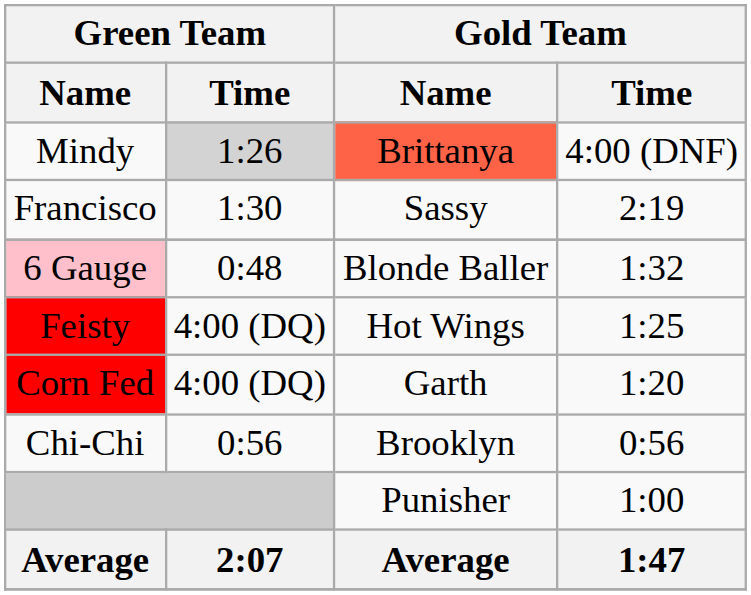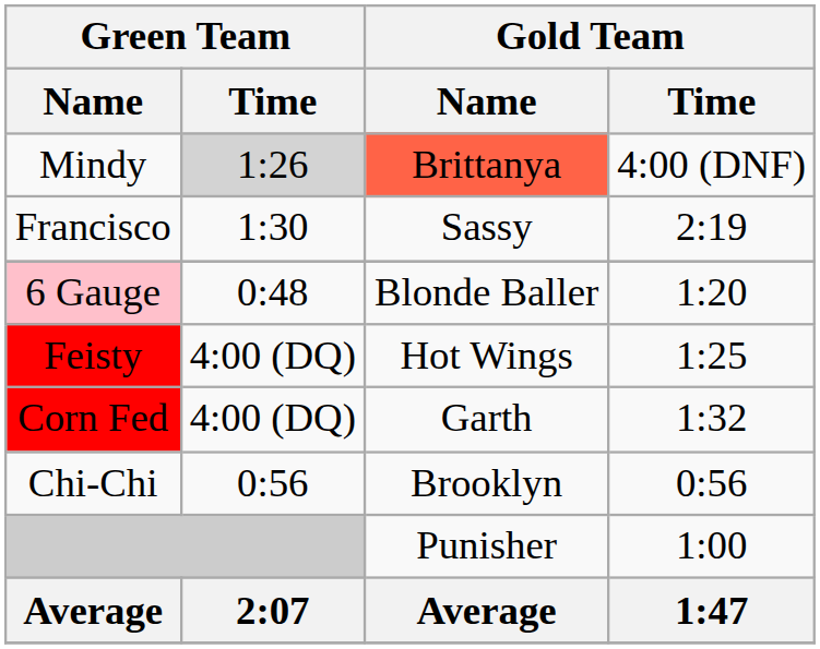 <table class="wikitable" style="text-align:center">
 <tr>
 <th colspan=2><strong>Green Team</strong></th>
 <th colspan=2><strong>Gold Team</strong></th>
 </tr>
 <tr>
 <th>Name</th>
 <th>Time</th>
 <th>Name</th>
 <th>Time</th>
 </tr>
 <tr>
 <td>Mindy</td>
 <td style="background: lightgrey;">1:26</td>
 <td bgcolor="tomato">Brittanya</td>
 <td>4:00 (DNF)</td>
 </tr>
 <tr>
 <td>Francisco</td>
 <td>1:30</td>
 <td>Sassy</td>
 <td>2:19</td>
 </tr>
 <tr>
 </tr>
 <tr>
 <td bgcolor="pink">6 Gauge</td>
 <td>0:48</td>
 <td>Blonde Baller</td>
-<td>1:32</td>
+<td>1:20</td>
 </tr>
 <tr>
 <td bgcolor="red">Feisty</td>
 <td>4:00 (DQ)</td>
 <td>Hot Wings</td>
 <td>1:25</td>
 </tr>
 <tr>
 <td bgcolor="red">Corn Fed</td>
 <td>4:00 (DQ)</td>
 <td>Garth</td>
-<td>1:20</td>
+<td>1:32</td>
 </tr>
 <tr>
 <td>Chi-Chi</td>
 <td>0:56</td>
 <td>Brooklyn</td>
 <td>0:56</td>
 </tr>
 <tr>
 <td bgcolor="#CCCCCC" colspan=2></td>
 <td>Punisher</td>
 <td>1:00</td>
 </tr>
 <tr>
 <th>Average</th>
 <th>2:07</th>
 <th>Average</th>
 <th>1:47</th>
 </tr>
 <tr>
 </tr>
 </table>
